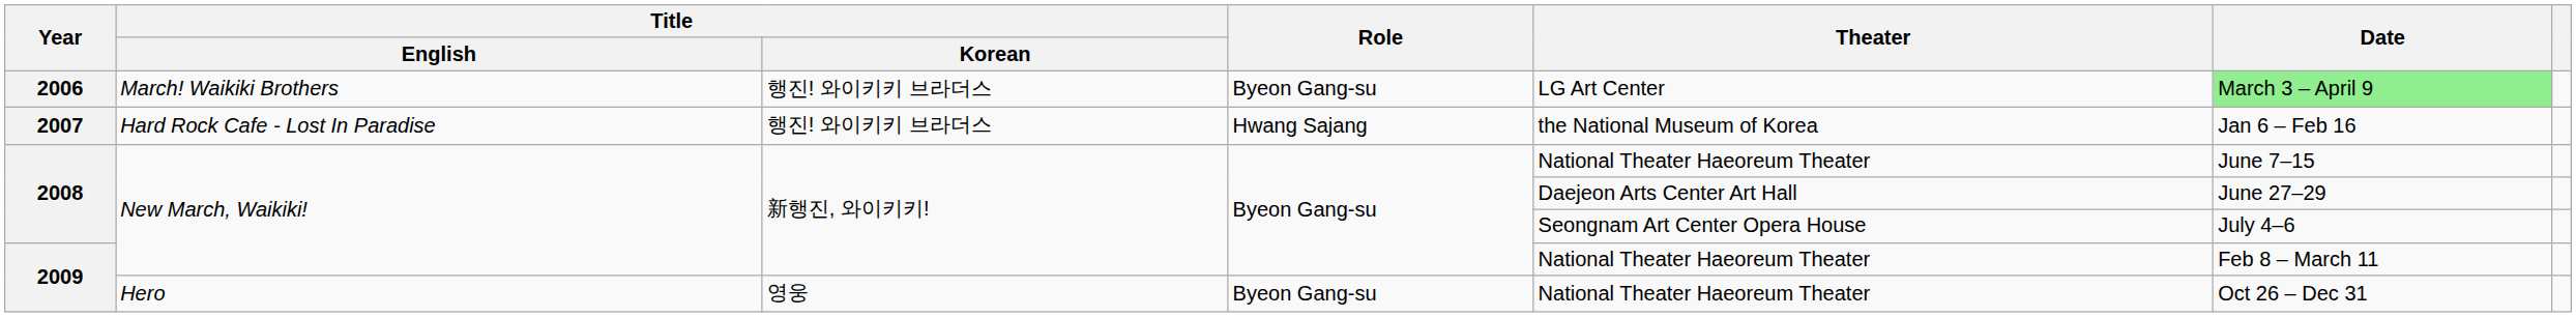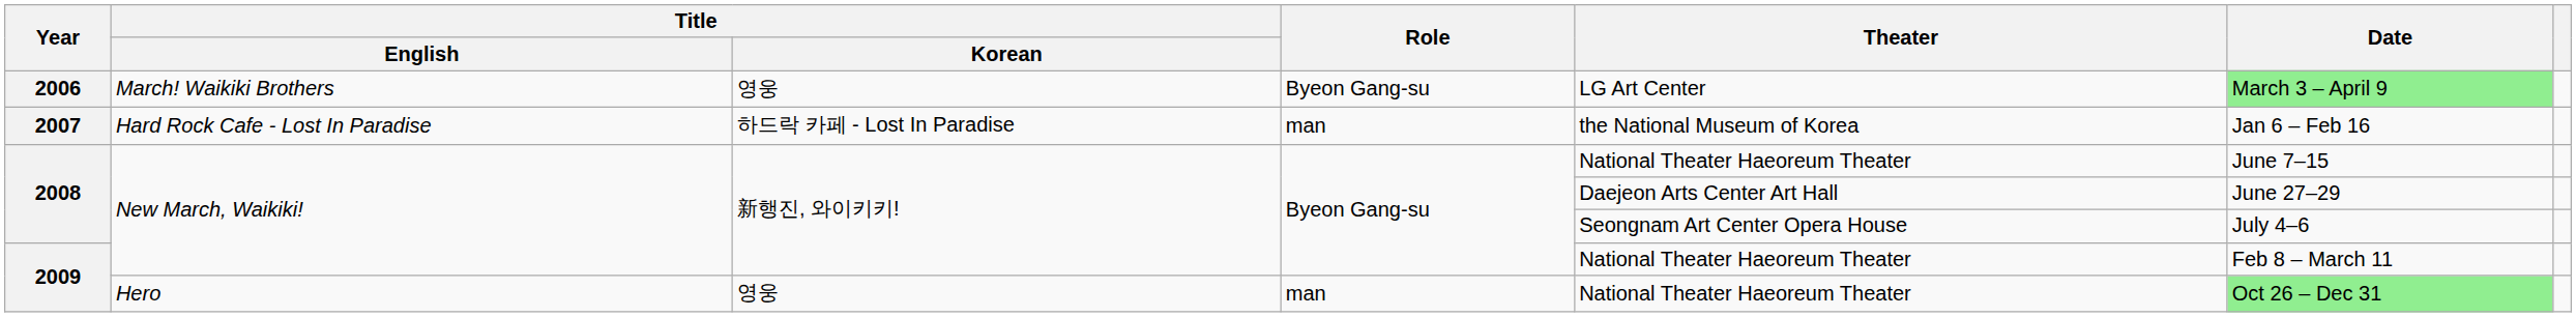 <table class="wikitable plainrowheaders sortable" style="text-align:left; font-size:100%; padding:0 auto; width:100%; margin:auto">
 <tr>
 <th rowspan="2" scope="col">Year</th>
 <th colspan="2" scope="col">Title</th>
 <th rowspan="2" scope="col">Role</th>
 <th rowspan="2" scope="col">Theater</th>
 <th rowspan="2" scope="col">Date</th>
 <th scope="col" rowspan="2" class="unsortable"></th>
 </tr>
 <tr>
 <th>English</th>
 <th>Korean</th>
 </tr>
 <tr>
 <th scope="row">2006</th>
 <td><em>March! Waikiki Brothers</em></td>
-<td>행진! 와이키키 브라더스</td>
+<td>영웅</td>
 <td>Byeon Gang-su</td>
 <td>LG Art Center</td>
 <td style="background: lightgreen;">March 3 – April 9</td>
 <td style="text-align:center"></td>
 </tr>
 <tr>
 <th scope="row">2007</th>
 <td><em>Hard Rock Cafe - Lost In Paradise</em></td>
-<td>행진! 와이키키 브라더스</td>
-<td>Hwang Sajang</td>
+<td>하드락 카페 - Lost In Paradise</td>
+<td>man</td>
 <td>the National Museum of Korea</td>
 <td>Jan 6 – Feb 16</td>
 <td style="text-align:center"></td>
 </tr>
 <tr>
 <th scope="row" rowspan="3">2008</th>
 <td rowspan="4"><em>New March, Waikiki! </em></td>
 <td rowspan="4">新행진, 와이키키!</td>
 <td rowspan="4">Byeon Gang-su</td>
 <td>National Theater Haeoreum Theater</td>
 <td>June 7–15</td>
 <td style="text-align:center"></td>
 </tr>
 <tr>
 <td>Daejeon Arts Center Art Hall</td>
 <td>June 27–29</td>
 <td style="text-align:center"></td>
 </tr>
 <tr>
 <td>Seongnam Art Center Opera House</td>
 <td>July 4–6</td>
 <td style="text-align:center"></td>
 </tr>
 <tr>
 <th scope="row" rowspan="2">2009</th>
 <td>National Theater Haeoreum Theater</td>
 <td>Feb 8 – March 11</td>
 <td style="text-align:center"></td>
 </tr>
 <tr>
 <td><em>Hero</em></td>
 <td>영웅</td>
-<td>Byeon Gang-su</td>
+<td>man</td>
 <td>National Theater Haeoreum Theater</td>
-<td>Oct 26 – Dec 31</td>
+<td style="background: lightgreen;">Oct 26 – Dec 31</td>
 <td style="text-align:center"></td>
 </tr>
 </table>
